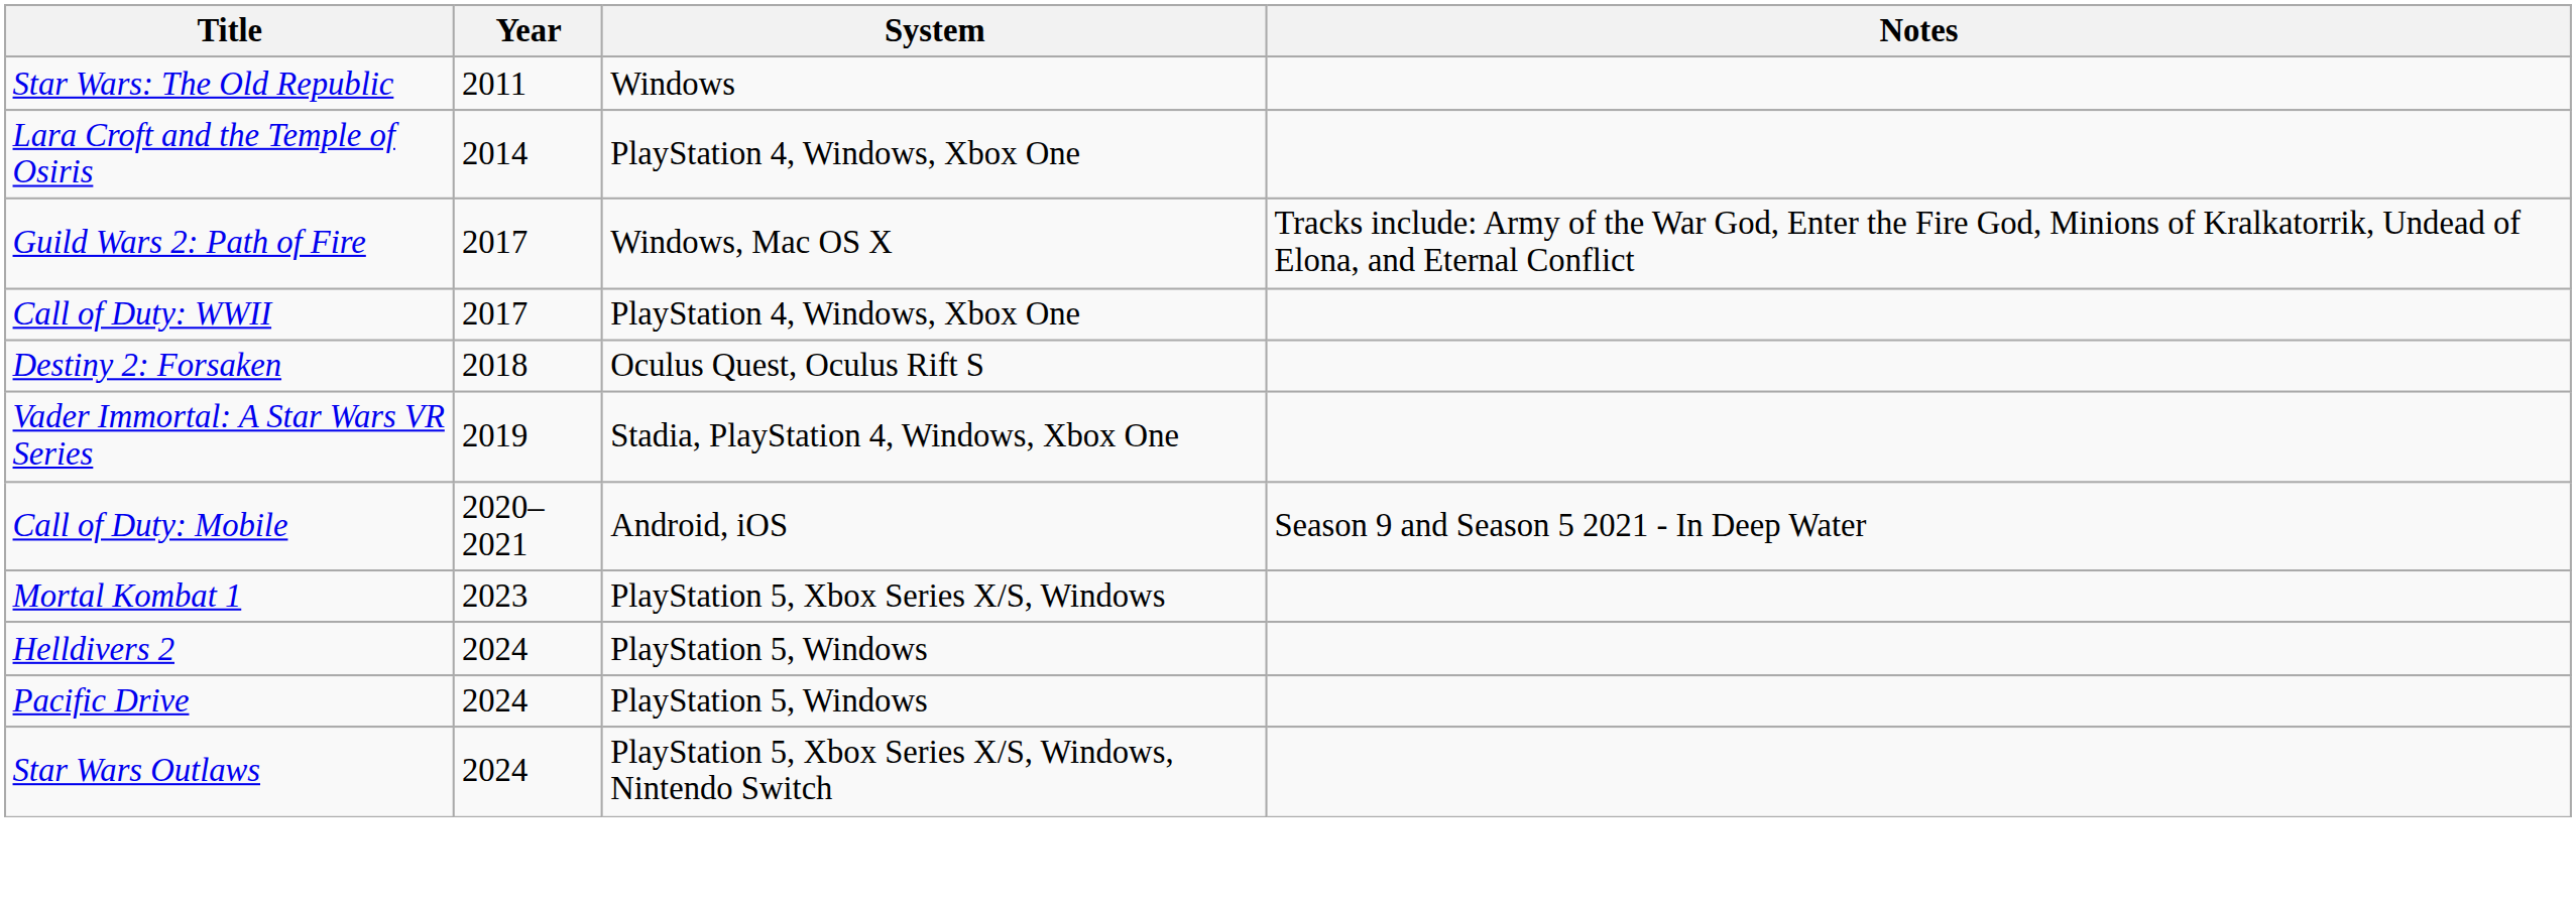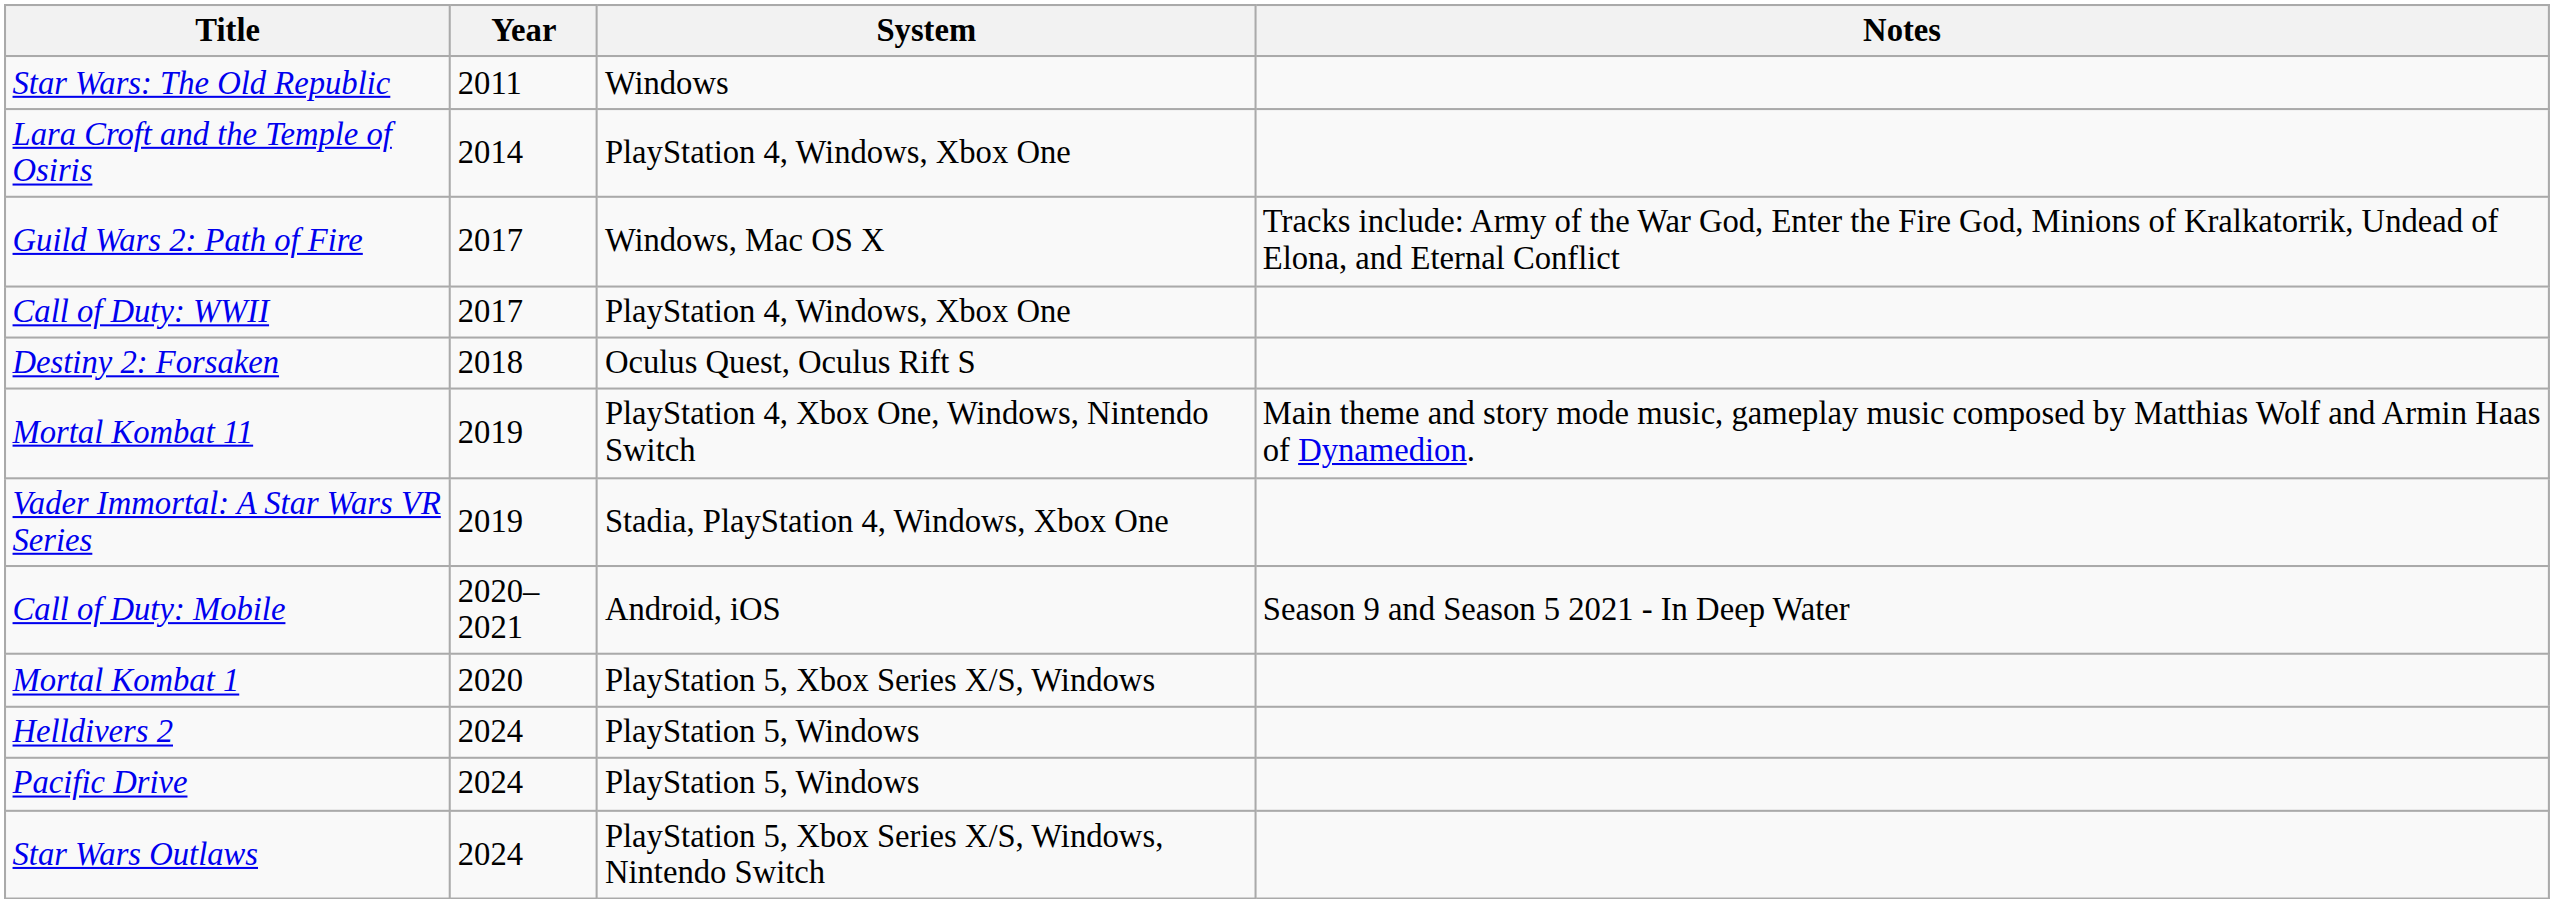 <table class="wikitable">
 <tr>
 <th>Title</th>
 <th>Year</th>
 <th>System</th>
 <th>Notes</th>
 </tr>
 <tr>
 <td><em><a href='#'>Star Wars: The Old Republic</a></em></td>
 <td>2011</td>
 <td>Windows</td>
 <td></td>
 </tr>
 <tr>
 <td><em><a href='#'>Lara Croft and the Temple of Osiris</a></em></td>
 <td>2014</td>
 <td>PlayStation 4, Windows, Xbox One</td>
 <td></td>
 </tr>
 <tr>
 <td><em><a href='#'>Guild Wars 2: Path of Fire</a></em></td>
 <td>2017</td>
 <td>Windows, Mac OS X</td>
 <td>Tracks include: Army of the War God, Enter the Fire God, Minions of Kralkatorrik, Undead of Elona, and Eternal Conflict</td>
 </tr>
 <tr>
 <td><em><a href='#'>Call of Duty: WWII</a></em></td>
 <td>2017</td>
 <td>PlayStation 4, Windows, Xbox One</td>
 <td></td>
 </tr>
 <tr>
 <td><em><a href='#'>Destiny 2: Forsaken</a></em></td>
 <td>2018</td>
 <td>Oculus Quest, Oculus Rift S</td>
 <td></td>
 </tr>
 <tr>
+<td><em><a href='#'>Mortal Kombat 11</a></em></td>
+<td>2019</td>
+<td>PlayStation 4, Xbox One, Windows, Nintendo Switch</td>
+<td>Main theme and story mode music, gameplay music composed by Matthias Wolf and Armin Haas of <a href='#'>Dynamedion</a>.</td>
+</tr>
+<tr>
 <td><em><a href='#'>Vader Immortal: A Star Wars VR Series</a></em></td>
 <td>2019</td>
 <td>Stadia, PlayStation 4, Windows, Xbox One</td>
 <td></td>
 </tr>
 <tr>
 <td><em><a href='#'>Call of Duty: Mobile</a></em></td>
 <td>2020–2021</td>
 <td>Android, iOS</td>
 <td>Season 9 and Season 5 2021 - In Deep Water</td>
 </tr>
 <tr>
 <td><em><a href='#'>Mortal Kombat 1</a></em></td>
-<td>2023</td>
+<td>2020</td>
 <td>PlayStation 5, Xbox Series X/S, Windows</td>
 </tr>
 <tr>
 <td><em><a href='#'>Helldivers 2</a></em></td>
 <td>2024</td>
 <td>PlayStation 5, Windows</td>
 <td></td>
 </tr>
 <tr>
 <td><em><a href='#'>Pacific Drive</a></em></td>
 <td>2024</td>
 <td>PlayStation 5, Windows</td>
 <td></td>
 </tr>
 <tr>
 <td><em><a href='#'>Star Wars Outlaws</a></em></td>
 <td>2024</td>
 <td>PlayStation 5, Xbox Series X/S, Windows, Nintendo Switch</td>
 </tr>
 </table>
